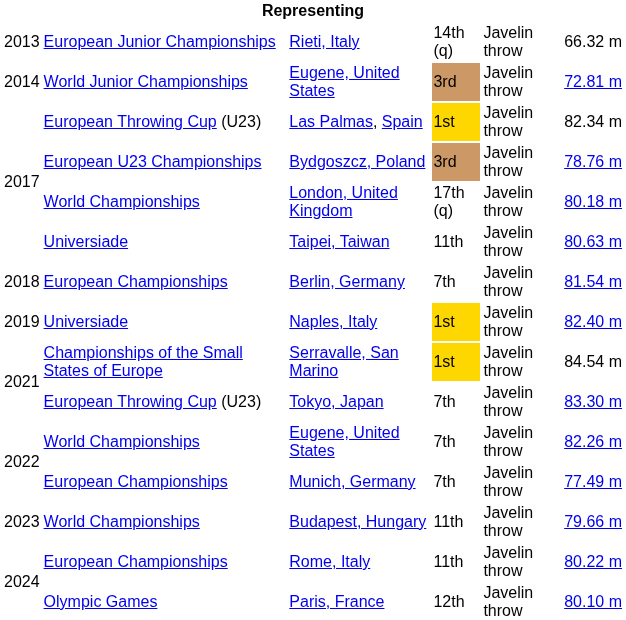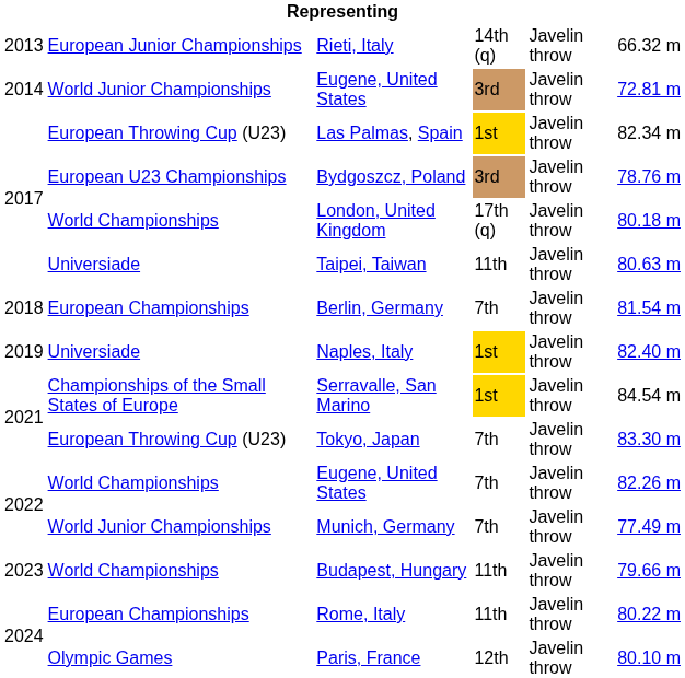 <table>
 <tr>
 <th colspan="6">Representing </th>
 </tr>
 <tr>
 <td>2013</td>
 <td><a href='#'>European Junior Championships</a></td>
 <td><a href='#'>Rieti, Italy</a></td>
 <td>14th (q)</td>
 <td>Javelin throw</td>
 <td>66.32 m</td>
 </tr>
 <tr>
 <td>2014</td>
 <td><a href='#'>World Junior Championships</a></td>
 <td><a href='#'>Eugene, United States</a></td>
 <td bgcolor=cc9966>3rd</td>
 <td>Javelin throw</td>
 <td><a href='#'>72.81 m</a></td>
 </tr>
 <tr>
 <td rowspan=4>2017</td>
 <td><a href='#'>European Throwing Cup</a> (U23)</td>
 <td><a href='#'>Las Palmas</a>, <a href='#'>Spain</a></td>
 <td bgcolor=gold>1st</td>
 <td>Javelin throw</td>
 <td>82.34 m</td>
 </tr>
 <tr>
 <td><a href='#'>European U23 Championships</a></td>
 <td><a href='#'>Bydgoszcz, Poland</a></td>
 <td bgcolor=cc9966>3rd</td>
 <td>Javelin throw</td>
 <td><a href='#'>78.76 m</a></td>
 </tr>
 <tr>
 <td><a href='#'>World Championships</a></td>
 <td><a href='#'>London, United Kingdom</a></td>
 <td>17th (q)</td>
 <td>Javelin throw</td>
 <td><a href='#'>80.18 m</a></td>
 </tr>
 <tr>
 <td><a href='#'>Universiade</a></td>
 <td><a href='#'>Taipei, Taiwan</a></td>
 <td>11th</td>
 <td>Javelin throw</td>
 <td><a href='#'>80.63 m</a></td>
 </tr>
 <tr>
 <td>2018</td>
 <td><a href='#'>European Championships</a></td>
 <td><a href='#'>Berlin, Germany</a></td>
 <td>7th</td>
 <td>Javelin throw</td>
 <td><a href='#'>81.54 m</a></td>
 </tr>
 <tr>
 <td>2019</td>
 <td><a href='#'>Universiade</a></td>
 <td><a href='#'>Naples, Italy</a></td>
 <td bgcolor=gold>1st</td>
 <td>Javelin throw</td>
 <td><a href='#'>82.40 m</a></td>
 </tr>
 <tr>
 <td rowspan=2>2021</td>
 <td><a href='#'>Championships of the Small States of Europe</a></td>
 <td><a href='#'>Serravalle, San Marino</a></td>
 <td bgcolor=gold>1st</td>
 <td>Javelin throw</td>
 <td>84.54 m</td>
 </tr>
 <tr>
 <td><a href='#'>European Throwing Cup</a> (U23)</td>
 <td><a href='#'>Tokyo, Japan</a></td>
 <td>7th</td>
 <td>Javelin throw</td>
 <td><a href='#'>83.30 m</a></td>
 </tr>
 <tr>
 <td rowspan=2>2022</td>
 <td><a href='#'>World Championships</a></td>
 <td><a href='#'>Eugene, United States</a></td>
 <td>7th</td>
 <td>Javelin throw</td>
 <td><a href='#'>82.26 m</a></td>
 </tr>
 <tr>
-<td><a href='#'>European Championships</a></td>
+<td><a href='#'>World Junior Championships</a></td>
 <td><a href='#'>Munich, Germany</a></td>
 <td>7th</td>
 <td>Javelin throw</td>
 <td><a href='#'>77.49 m</a></td>
 </tr>
 <tr>
 <td>2023</td>
 <td><a href='#'>World Championships</a></td>
 <td><a href='#'>Budapest, Hungary</a></td>
 <td>11th</td>
 <td>Javelin throw</td>
 <td><a href='#'>79.66 m</a></td>
 </tr>
 <tr>
 <td rowspan=2>2024</td>
 <td><a href='#'>European Championships</a></td>
 <td><a href='#'>Rome, Italy</a></td>
 <td>11th</td>
 <td>Javelin throw</td>
 <td><a href='#'>80.22 m</a></td>
 </tr>
 <tr>
 <td><a href='#'>Olympic Games</a></td>
 <td><a href='#'>Paris, France</a></td>
 <td>12th</td>
 <td>Javelin throw</td>
 <td><a href='#'>80.10 m</a></td>
 </tr>
 </table>
